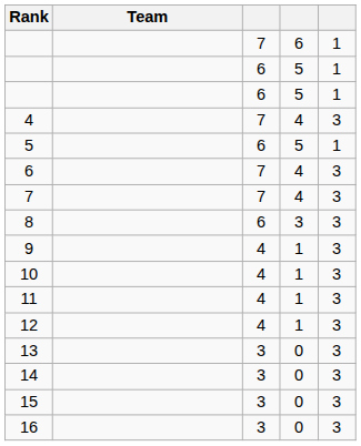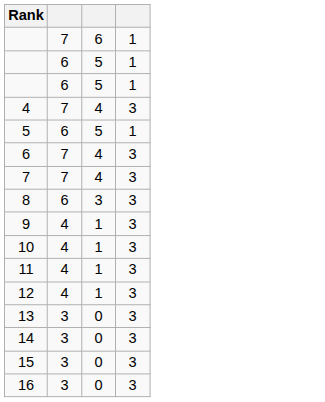 <table class="wikitable" style="text-align: center;">
 <tr>
 <th width=40>Rank</th>
-<th width=180>Team</th>
 <th width=30></th>
 <th width=30></th>
 <th width=30></th>
 </tr>
 <tr>
 <td></td>
-<td align=left></td>
 <td>7</td>
 <td>6</td>
 <td>1</td>
 </tr>
 <tr>
 <td></td>
-<td align=left></td>
 <td>6</td>
 <td>5</td>
 <td>1</td>
 </tr>
 <tr>
 <td></td>
-<td align=left></td>
 <td>6</td>
 <td>5</td>
 <td>1</td>
 </tr>
 <tr>
 <td>4</td>
-<td align=left></td>
 <td>7</td>
 <td>4</td>
 <td>3</td>
 </tr>
 <tr>
 <td>5</td>
-<td align=left></td>
 <td>6</td>
 <td>5</td>
 <td>1</td>
 </tr>
 <tr>
 <td>6</td>
-<td align=left></td>
 <td>7</td>
 <td>4</td>
 <td>3</td>
 </tr>
 <tr>
 <td>7</td>
-<td align=left></td>
 <td>7</td>
 <td>4</td>
 <td>3</td>
 </tr>
 <tr>
 <td>8</td>
-<td align=left></td>
 <td>6</td>
 <td>3</td>
 <td>3</td>
 </tr>
 <tr>
 <td>9</td>
-<td align=left></td>
 <td>4</td>
 <td>1</td>
 <td>3</td>
 </tr>
 <tr>
 <td>10</td>
-<td align=left></td>
 <td>4</td>
 <td>1</td>
 <td>3</td>
 </tr>
 <tr>
 <td>11</td>
-<td align=left></td>
 <td>4</td>
 <td>1</td>
 <td>3</td>
 </tr>
 <tr>
 <td>12</td>
-<td align=left></td>
 <td>4</td>
 <td>1</td>
 <td>3</td>
 </tr>
 <tr>
 <td>13</td>
-<td align=left></td>
 <td>3</td>
 <td>0</td>
 <td>3</td>
 </tr>
 <tr>
 <td>14</td>
-<td align=left></td>
 <td>3</td>
 <td>0</td>
 <td>3</td>
 </tr>
 <tr>
 <td>15</td>
-<td align=left></td>
 <td>3</td>
 <td>0</td>
 <td>3</td>
 </tr>
 <tr>
 <td>16</td>
-<td align=left></td>
 <td>3</td>
 <td>0</td>
 <td>3</td>
 </tr>
 </table>
